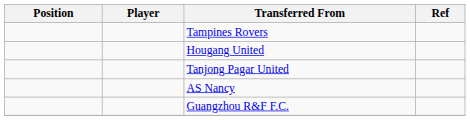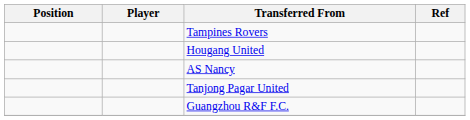 <table class="wikitable sortable" style="width:50%; text-align:center; font-size:100%; text-align:left;">
 <tr>
 <th>Position</th>
 <th>Player</th>
 <th>Transferred From</th>
 <th>Ref</th>
 </tr>
 <tr>
 <td></td>
 <td></td>
 <td> <a href='#'>Tampines Rovers</a></td>
 <td></td>
 </tr>
 <tr>
 <td></td>
 <td></td>
 <td> <a href='#'>Hougang United</a></td>
 <td></td>
 </tr>
 <tr>
 <td></td>
 <td></td>
-<td> <a href='#'>Tanjong Pagar United</a></td>
+<td> <a href='#'>AS Nancy</a></td>
 <td></td>
 </tr>
 <tr>
 <td></td>
 <td></td>
-<td> <a href='#'>AS Nancy</a></td>
+<td> <a href='#'>Tanjong Pagar United</a></td>
 <td></td>
 </tr>
 <tr>
 <td></td>
 <td></td>
 <td> <a href='#'>Guangzhou R&F F.C.</a></td>
 <td></td>
 </tr>
 <tr>
 </tr>
 </table>
